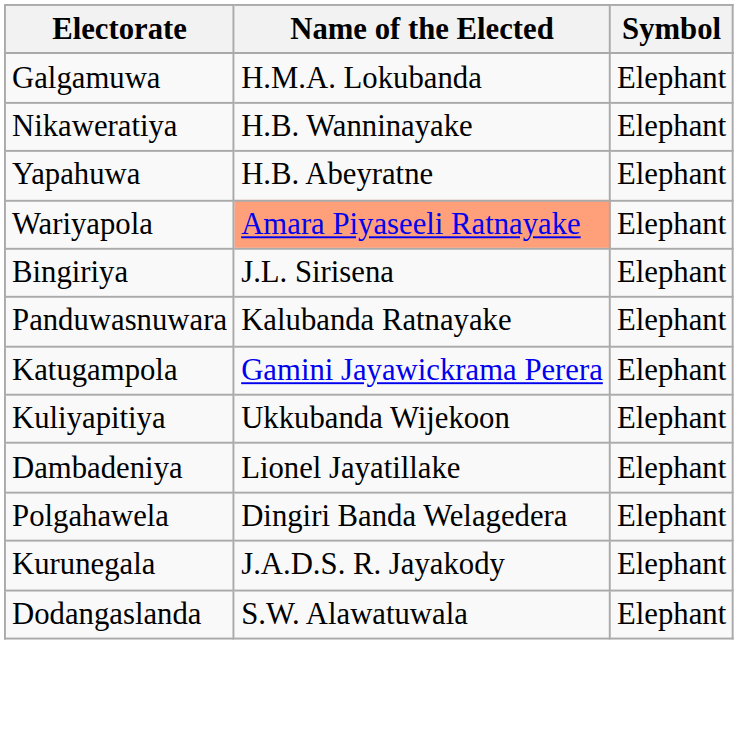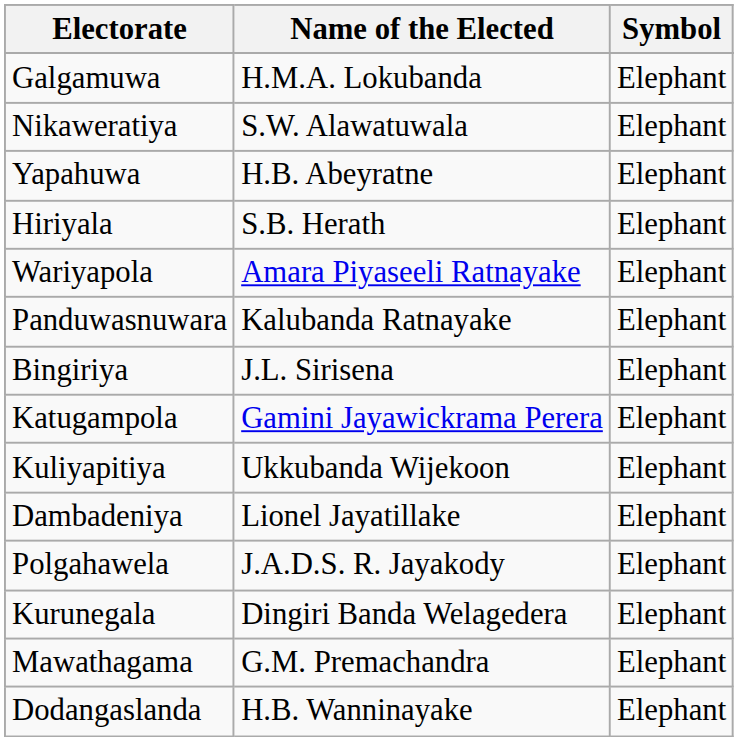 <table class="wikitable" border="1">
 <tr>
 <th>Electorate</th>
 <th>Name of the Elected</th>
 <th>Symbol</th>
 </tr>
 <tr>
 </tr>
 <tr>
 <td>Galgamuwa</td>
 <td>H.M.A. Lokubanda</td>
 <td>Elephant</td>
 </tr>
 <tr>
 <td>Nikaweratiya</td>
-<td>H.B. Wanninayake</td>
+<td>S.W. Alawatuwala</td>
 <td>Elephant</td>
 </tr>
 <tr>
 <td>Yapahuwa</td>
 <td>H.B. Abeyratne</td>
 <td>Elephant</td>
 </tr>
 <tr>
+<td>Hiriyala</td>
+<td>S.B. Herath</td>
+<td>Elephant</td>
+</tr>
+<tr>
 <td>Wariyapola</td>
-<td style="background: lightsalmon;"><a href='#'>Amara Piyaseeli Ratnayake</a></td>
+<td><a href='#'>Amara Piyaseeli Ratnayake</a></td>
+<td>Elephant</td>
+</tr>
+<tr>
+<td>Panduwasnuwara</td>
+<td>Kalubanda Ratnayake</td>
 <td>Elephant</td>
 </tr>
 <tr>
 <td>Bingiriya</td>
 <td>J.L. Sirisena</td>
-<td>Elephant</td>
-</tr>
-<tr>
-<td>Panduwasnuwara</td>
-<td>Kalubanda Ratnayake</td>
 <td>Elephant</td>
 </tr>
 <tr>
 <td>Katugampola</td>
 <td><a href='#'>Gamini Jayawickrama Perera</a></td>
 <td>Elephant</td>
 </tr>
 <tr>
 <td>Kuliyapitiya</td>
 <td>Ukkubanda Wijekoon</td>
 <td>Elephant</td>
 </tr>
 <tr>
 <td>Dambadeniya</td>
 <td>Lionel Jayatillake</td>
 <td>Elephant</td>
 </tr>
 <tr>
 <td>Polgahawela</td>
+<td>J.A.D.S. R. Jayakody</td>
+<td>Elephant</td>
+</tr>
+<tr>
+<td>Kurunegala</td>
 <td>Dingiri Banda Welagedera</td>
 <td>Elephant</td>
 </tr>
 <tr>
-<td>Kurunegala</td>
-<td>J.A.D.S. R. Jayakody</td>
+<td>Mawathagama</td>
+<td>G.M. Premachandra</td>
 <td>Elephant</td>
 </tr>
 <tr>
 <td>Dodangaslanda</td>
-<td>S.W. Alawatuwala</td>
+<td>H.B. Wanninayake</td>
 <td>Elephant</td>
 </tr>
 </table>
